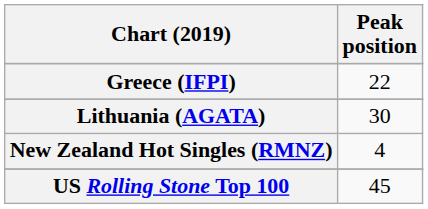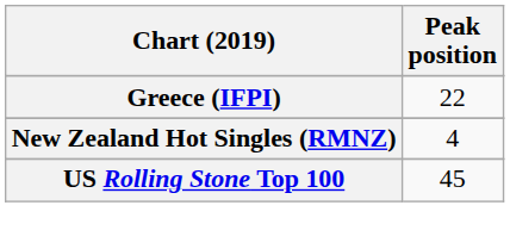 <table class="wikitable sortable plainrowheaders" style="text-align:center">
 <tr>
 <th scope="col">Chart (2019)</th>
 <th scope="col">Peak<br>position</th>
 </tr>
 <tr>
 </tr>
 <tr>
 </tr>
 <tr>
 </tr>
 <tr>
 </tr>
 <tr>
 </tr>
 <tr>
 <th scope="row">Greece (<a href='#'>IFPI</a>)</th>
 <td>22</td>
 </tr>
 <tr>
 </tr>
 <tr>
 </tr>
 <tr>
-</tr>
-<tr>
-<th scope="row">Lithuania (<a href='#'>AGATA</a>)</th>
-<td>30</td>
 </tr>
 <tr>
 <th scope="row">New Zealand Hot Singles (<a href='#'>RMNZ</a>)</th>
 <td>4</td>
 </tr>
 <tr>
 </tr>
 <tr>
 </tr>
 <tr>
 </tr>
 <tr>
 </tr>
 <tr>
 </tr>
 <tr>
 </tr>
 <tr>
 </tr>
 <tr>
 </tr>
 <tr>
 </tr>
 <tr>
 </tr>
 <tr>
 </tr>
 <tr>
 </tr>
 <tr>
 <th scope="row">US <a href='#'><em>Rolling Stone</em> Top 100</a></th>
 <td>45</td>
 </tr>
 </table>
